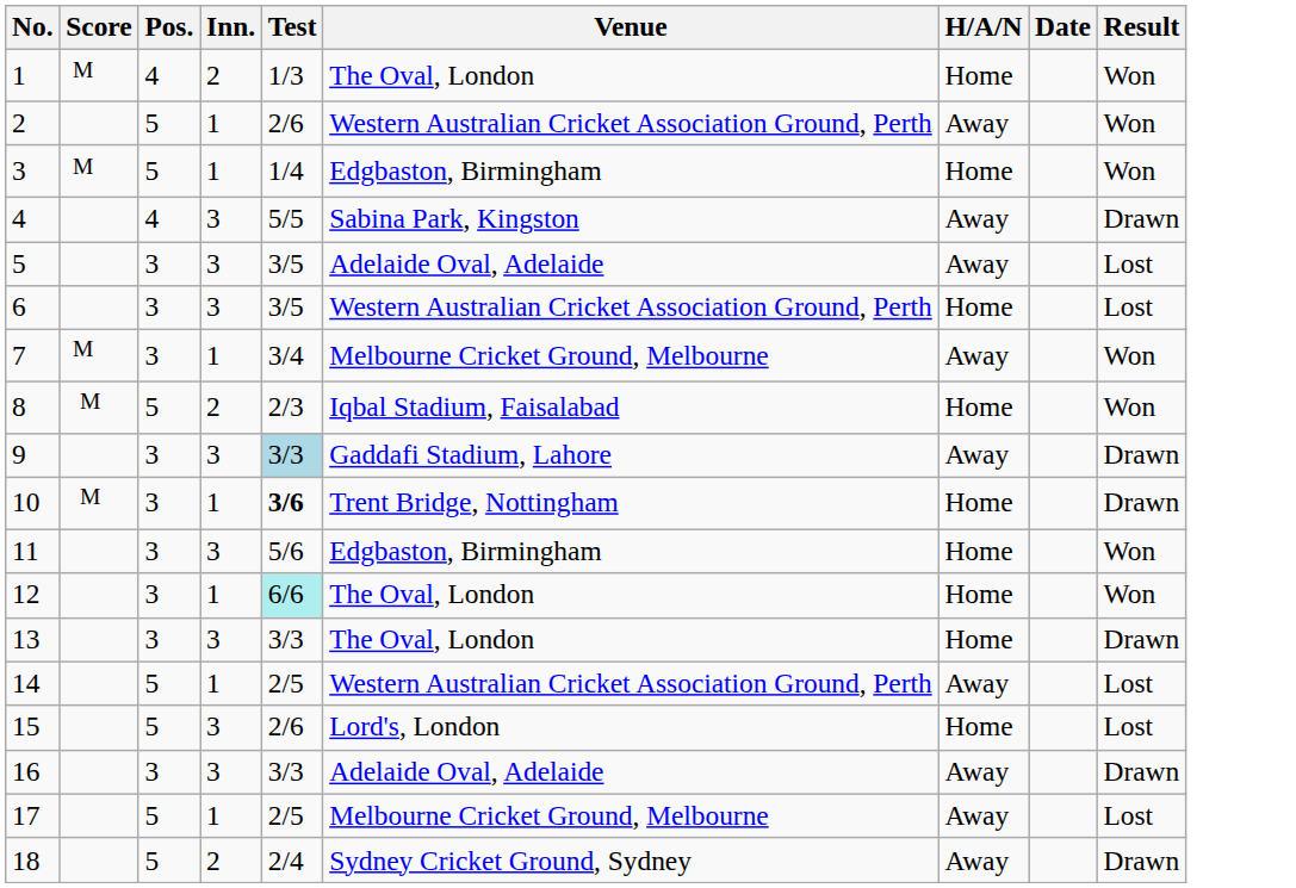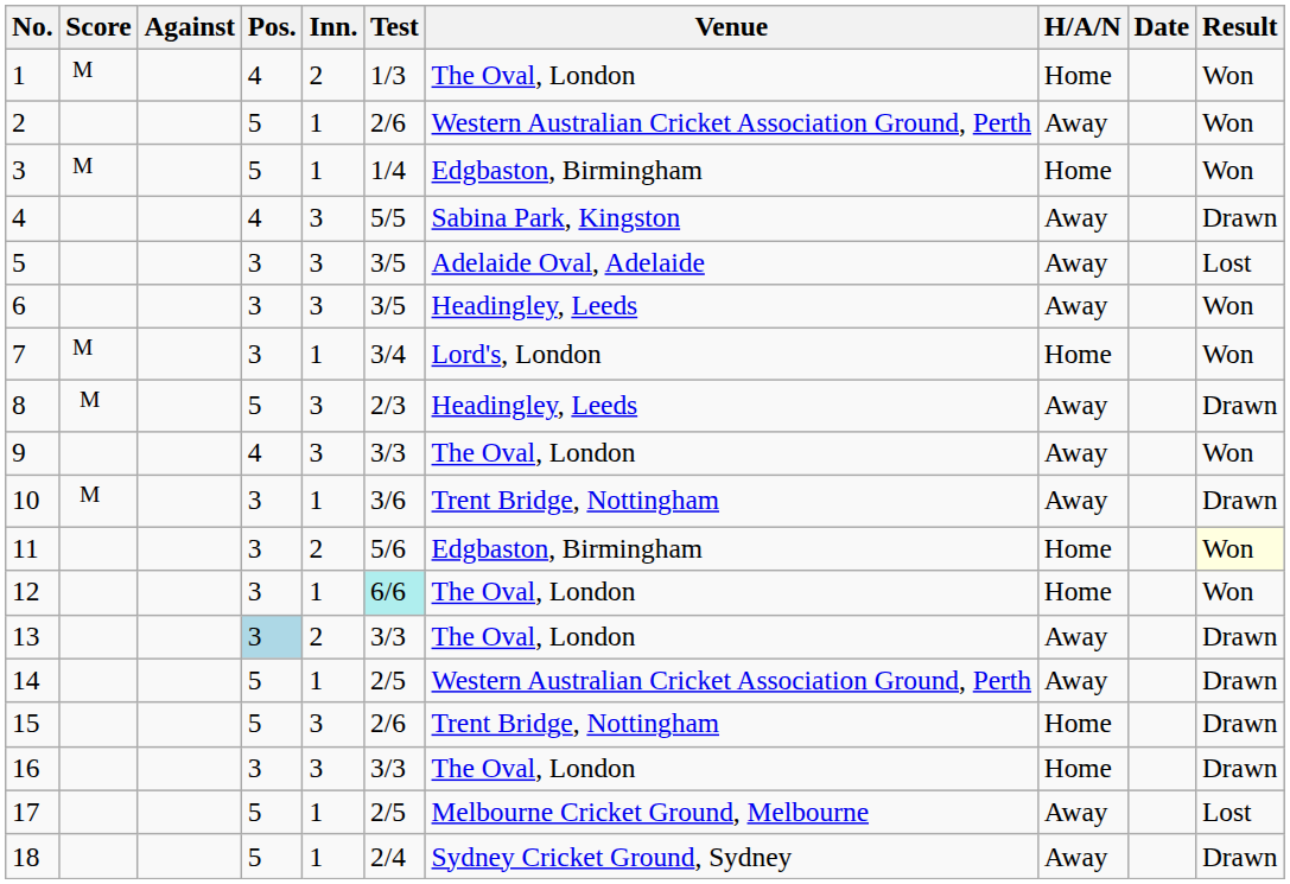 <table class="wikitable sortable">
 <tr>
 <th>No.</th>
 <th>Score</th>
+<th>Against</th>
 <th>Pos.</th>
 <th>Inn.</th>
 <th>Test</th>
 <th>Venue</th>
 <th>H/A/N</th>
 <th>Date</th>
 <th>Result</th>
 </tr>
 <tr>
 <td>1</td>
 <td> <sup>M</sup></td>
+<td></td>
 <td>4</td>
 <td>2</td>
 <td>1/3</td>
 <td><a href='#'>The Oval</a>, London</td>
 <td>Home</td>
 <td></td>
 <td>Won</td>
 </tr>
 <tr>
 <td>2</td>
+<td></td>
 <td></td>
 <td>5</td>
 <td>1</td>
 <td>2/6</td>
 <td><a href='#'>Western Australian Cricket Association Ground</a>, <a href='#'>Perth</a></td>
 <td>Away</td>
 <td></td>
 <td>Won</td>
 </tr>
 <tr>
 <td>3</td>
 <td> <sup>M</sup></td>
+<td></td>
 <td>5</td>
 <td>1</td>
 <td>1/4</td>
 <td><a href='#'>Edgbaston</a>, Birmingham</td>
 <td>Home</td>
 <td></td>
 <td>Won</td>
 </tr>
 <tr>
 <td>4</td>
+<td></td>
 <td></td>
 <td>4</td>
 <td>3</td>
 <td>5/5</td>
 <td><a href='#'>Sabina Park</a>, <a href='#'>Kingston</a></td>
 <td>Away</td>
 <td></td>
 <td>Drawn</td>
 </tr>
 <tr>
 <td>5</td>
 <td></td>
+<td></td>
 <td>3</td>
 <td>3</td>
 <td>3/5</td>
 <td><a href='#'>Adelaide Oval</a>, <a href='#'>Adelaide</a></td>
 <td>Away</td>
 <td></td>
 <td>Lost</td>
 </tr>
 <tr>
 <td>6</td>
 <td></td>
+<td></td>
 <td>3</td>
 <td>3</td>
 <td>3/5</td>
-<td><a href='#'>Western Australian Cricket Association Ground</a>, <a href='#'>Perth</a></td>
-<td>Home</td>
+<td><a href='#'>Headingley</a>, <a href='#'>Leeds</a></td>
+<td>Away</td>
 <td></td>
-<td>Lost</td>
+<td>Won</td>
 </tr>
 <tr>
 <td>7</td>
 <td> <sup>M</sup></td>
+<td></td>
 <td>3</td>
 <td>1</td>
 <td>3/4</td>
-<td><a href='#'>Melbourne Cricket Ground</a>, <a href='#'>Melbourne</a></td>
-<td>Away</td>
+<td><a href='#'>Lord's</a>, London</td>
+<td>Home</td>
 <td></td>
 <td>Won</td>
 </tr>
 <tr>
 <td>8</td>
 <td>  <sup>M</sup></td>
+<td></td>
 <td>5</td>
-<td>2</td>
+<td>3</td>
 <td>2/3</td>
-<td><a href='#'>Iqbal Stadium</a>, <a href='#'>Faisalabad</a></td>
-<td>Home</td>
-<td></td>
-<td>Won</td>
-</tr>
-<tr>
-<td>9</td>
-<td> </td>
-<td>3</td>
-<td>3</td>
-<td style="background: lightblue;">3/3</td>
-<td><a href='#'>Gaddafi Stadium</a>, <a href='#'>Lahore</a></td>
+<td><a href='#'>Headingley</a>, <a href='#'>Leeds</a></td>
 <td>Away</td>
 <td></td>
 <td>Drawn</td>
 </tr>
 <tr>
+<td>9</td>
+<td> </td>
+<td></td>
+<td>4</td>
+<td>3</td>
+<td>3/3</td>
+<td><a href='#'>The Oval</a>, London</td>
+<td>Away</td>
+<td></td>
+<td>Won</td>
+</tr>
+<tr>
 <td>10</td>
 <td>  <sup>M</sup></td>
+<td></td>
 <td>3</td>
 <td>1</td>
-<td><strong>3/6</strong></td>
+<td>3/6</td>
 <td><a href='#'>Trent Bridge</a>, <a href='#'>Nottingham</a></td>
-<td>Home</td>
+<td>Away</td>
 <td></td>
 <td>Drawn</td>
 </tr>
 <tr>
 <td>11</td>
 <td> </td>
+<td></td>
 <td>3</td>
-<td>3</td>
+<td>2</td>
 <td>5/6</td>
 <td><a href='#'>Edgbaston</a>, Birmingham</td>
 <td>Home</td>
 <td></td>
-<td>Won</td>
+<td style="background: lightyellow;">Won</td>
 </tr>
 <tr>
 <td>12</td>
 <td> </td>
+<td></td>
 <td>3</td>
 <td>1</td>
 <td style="background: paleturquoise;">6/6</td>
 <td><a href='#'>The Oval</a>, London</td>
 <td>Home</td>
 <td></td>
 <td>Won</td>
 </tr>
 <tr>
 <td>13</td>
 <td></td>
+<td></td>
+<td style="background: lightblue;">3</td>
+<td>2</td>
+<td>3/3</td>
+<td><a href='#'>The Oval</a>, London</td>
+<td>Away</td>
+<td></td>
+<td>Drawn</td>
+</tr>
+<tr>
+<td>14</td>
+<td></td>
+<td></td>
+<td>5</td>
+<td>1</td>
+<td>2/5</td>
+<td><a href='#'>Western Australian Cricket Association Ground</a>, <a href='#'>Perth</a></td>
+<td>Away</td>
+<td></td>
+<td>Drawn</td>
+</tr>
+<tr>
+<td>15</td>
+<td> </td>
+<td></td>
+<td>5</td>
+<td>3</td>
+<td>2/6</td>
+<td><a href='#'>Trent Bridge</a>, <a href='#'>Nottingham</a></td>
+<td>Home</td>
+<td></td>
+<td>Drawn</td>
+</tr>
+<tr>
+<td>16</td>
+<td></td>
+<td></td>
 <td>3</td>
 <td>3</td>
 <td>3/3</td>
 <td><a href='#'>The Oval</a>, London</td>
 <td>Home</td>
 <td></td>
 <td>Drawn</td>
 </tr>
 <tr>
-<td>14</td>
+<td>17</td>
 <td></td>
-<td>5</td>
-<td>1</td>
-<td>2/5</td>
-<td><a href='#'>Western Australian Cricket Association Ground</a>, <a href='#'>Perth</a></td>
-<td>Away</td>
-<td></td>
-<td>Lost</td>
-</tr>
-<tr>
-<td>15</td>
-<td> </td>
-<td>5</td>
-<td>3</td>
-<td>2/6</td>
-<td><a href='#'>Lord's</a>, London</td>
-<td>Home</td>
-<td></td>
-<td>Lost</td>
-</tr>
-<tr>
-<td>16</td>
-<td></td>
-<td>3</td>
-<td>3</td>
-<td>3/3</td>
-<td><a href='#'>Adelaide Oval</a>, <a href='#'>Adelaide</a></td>
-<td>Away</td>
-<td></td>
-<td>Drawn</td>
-</tr>
-<tr>
-<td>17</td>
 <td></td>
 <td>5</td>
 <td>1</td>
 <td>2/5</td>
 <td><a href='#'>Melbourne Cricket Ground</a>, <a href='#'>Melbourne</a></td>
 <td>Away</td>
 <td></td>
 <td>Lost</td>
 </tr>
 <tr>
 <td>18</td>
 <td></td>
+<td></td>
 <td>5</td>
-<td>2</td>
+<td>1</td>
 <td>2/4</td>
 <td><a href='#'>Sydney Cricket Ground</a>, Sydney</td>
 <td>Away</td>
 <td></td>
 <td>Drawn</td>
 </tr>
 </table>
